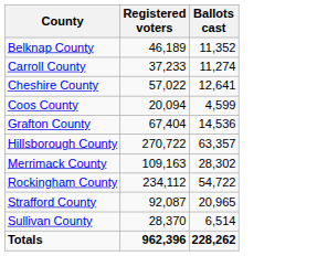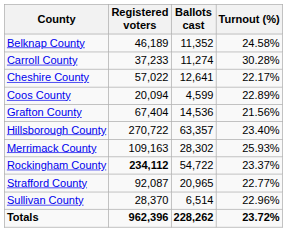 <table class="wikitable">
 <tr>
 <th>County</th>
 <th>Registered<br>voters</th>
 <th>Ballots<br>cast</th>
+<th>Turnout (%)</th>
 </tr>
 <tr>
 <td><a href='#'>Belknap County</a></td>
 <td align="right">46,189</td>
 <td align="right">11,352</td>
+<td align="right">24.58%</td>
 </tr>
 <tr>
 <td><a href='#'>Carroll County</a></td>
 <td align="right">37,233</td>
 <td align="right">11,274</td>
+<td align="right">30.28%</td>
 </tr>
 <tr>
 <td><a href='#'>Cheshire County</a></td>
 <td align="right">57,022</td>
 <td align="right">12,641</td>
+<td align="right">22.17%</td>
 </tr>
 <tr>
 <td><a href='#'>Coos County</a></td>
 <td align="right">20,094</td>
 <td align="right">4,599</td>
+<td align="right">22.89%</td>
 </tr>
 <tr>
 <td><a href='#'>Grafton County</a></td>
 <td align="right">67,404</td>
 <td align="right">14,536</td>
+<td align="right">21.56%</td>
 </tr>
 <tr>
 <td><a href='#'>Hillsborough County</a></td>
 <td align="right">270,722</td>
 <td align="right">63,357</td>
+<td align="right">23.40%</td>
 </tr>
 <tr>
 <td><a href='#'>Merrimack County</a></td>
 <td align="right">109,163</td>
 <td align="right">28,302</td>
+<td align="right">25.93%</td>
 </tr>
 <tr>
 <td><a href='#'>Rockingham County</a></td>
-<td align="right">234,112</td>
+<td align="right"><strong>234,112</strong></td>
 <td align="right">54,722</td>
+<td align="right">23.37%</td>
 </tr>
 <tr>
 <td><a href='#'>Strafford County</a></td>
 <td align="right">92,087</td>
 <td align="right">20,965</td>
+<td align="right">22.77%</td>
 </tr>
 <tr>
 <td><a href='#'>Sullivan County</a></td>
 <td align="right">28,370</td>
 <td align="right">6,514</td>
+<td align="right">22.96%</td>
 </tr>
 <tr>
 <td><strong>Totals</strong></td>
 <td align="right"><strong>962,396</strong></td>
 <td align="right"><strong>228,262</strong></td>
+<td align="right"><strong>23.72%</strong></td>
 </tr>
 </table>
